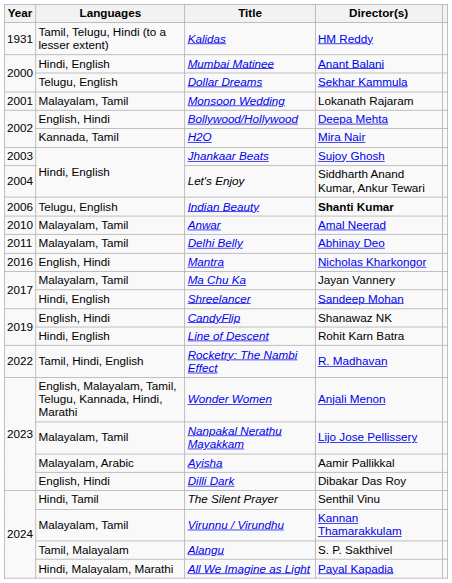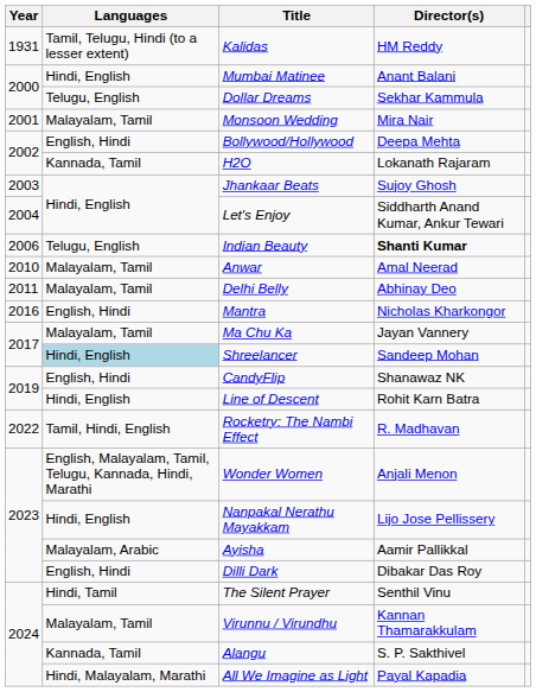 <table class="wikitable">
 <tr>
 <th>Year</th>
 <th>Languages</th>
 <th>Title</th>
 <th>Director(s)</th>
 <th class="unsortable"></th>
 </tr>
 <tr>
 <td>1931</td>
 <td>Tamil, Telugu, Hindi (to a lesser extent)</td>
 <td><em><a href='#'>Kalidas</a></em></td>
 <td><a href='#'>HM Reddy</a></td>
 <td></td>
 </tr>
 <tr>
 <td rowspan="2">2000</td>
 <td>Hindi, English</td>
 <td><em><a href='#'>Mumbai Matinee</a></em></td>
 <td><a href='#'>Anant Balani</a></td>
 <td></td>
 </tr>
 <tr>
 <td>Telugu, English</td>
 <td><em><a href='#'>Dollar Dreams</a></em></td>
 <td><a href='#'>Sekhar Kammula</a></td>
 <td style="text-align:center;"></td>
 </tr>
 <tr>
 <td>2001</td>
 <td>Malayalam, Tamil</td>
 <td><em><a href='#'>Monsoon Wedding</a></em></td>
-<td>Lokanath Rajaram</td>
+<td><a href='#'>Mira Nair</a></td>
 <td></td>
 </tr>
 <tr>
 <td rowspan="2">2002</td>
 <td>English, Hindi</td>
 <td><em><a href='#'>Bollywood/Hollywood</a></em></td>
 <td><a href='#'>Deepa Mehta</a></td>
 <td></td>
 </tr>
 <tr>
 <td>Kannada, Tamil</td>
 <td><em><a href='#'>H2O</a></em></td>
-<td><a href='#'>Mira Nair</a></td>
+<td>Lokanath Rajaram</td>
 <td></td>
 </tr>
 <tr>
 <td>2003</td>
 <td rowspan="2">Hindi, English</td>
 <td><em><a href='#'>Jhankaar Beats</a></em></td>
 <td><a href='#'>Sujoy Ghosh</a></td>
 <td></td>
 </tr>
 <tr>
 <td>2004</td>
 <td><em>Let's Enjoy</em></td>
 <td>Siddharth Anand Kumar, Ankur Tewari</td>
 <td></td>
 </tr>
 <tr>
 <td>2006</td>
 <td>Telugu, English</td>
 <td><em><a href='#'>Indian Beauty</a></em></td>
 <td><strong>Shanti Kumar</strong></td>
 <td></td>
 </tr>
 <tr>
 <td>2010</td>
 <td>Malayalam, Tamil</td>
 <td><em><a href='#'>Anwar</a></em></td>
 <td><a href='#'>Amal Neerad</a></td>
 <td></td>
 </tr>
 <tr>
 <td>2011</td>
 <td>Malayalam, Tamil</td>
 <td><em><a href='#'>Delhi Belly</a></em></td>
 <td><a href='#'>Abhinay Deo</a></td>
 <td></td>
 </tr>
 <tr>
 <td>2016</td>
 <td>English, Hindi</td>
 <td><em><a href='#'>Mantra</a></em></td>
 <td><a href='#'>Nicholas Kharkongor</a></td>
 <td></td>
 </tr>
 <tr>
 <td rowspan="2">2017</td>
 <td>Malayalam, Tamil</td>
 <td><em><a href='#'>Ma Chu Ka</a></em></td>
 <td>Jayan Vannery</td>
 <td></td>
 </tr>
 <tr>
-<td>Hindi, English</td>
+<td style="background: lightblue;">Hindi, English</td>
 <td><em><a href='#'>Shreelancer</a></em></td>
 <td><a href='#'>Sandeep Mohan</a></td>
 <td></td>
 </tr>
 <tr>
 <td rowspan="2">2019</td>
 <td>English, Hindi</td>
 <td><em><a href='#'>CandyFlip</a></em></td>
 <td>Shanawaz NK</td>
 <td></td>
 </tr>
 <tr>
 <td>Hindi, English</td>
 <td><em><a href='#'>Line of Descent</a></em></td>
 <td>Rohit Karn Batra</td>
 <td></td>
 </tr>
 <tr>
 <td>2022</td>
 <td>Tamil, Hindi, English</td>
 <td><em><a href='#'>Rocketry: The Nambi Effect</a></em></td>
 <td><a href='#'>R. Madhavan</a></td>
 <td></td>
 </tr>
 <tr>
 <td rowspan="4">2023</td>
 <td>English, Malayalam, Tamil, Telugu, Kannada, Hindi, Marathi</td>
 <td><em><a href='#'>Wonder Women</a></em></td>
 <td><a href='#'>Anjali Menon</a></td>
 <td></td>
 </tr>
 <tr>
-<td>Malayalam, Tamil</td>
+<td>Hindi, English</td>
 <td><em><a href='#'>Nanpakal Nerathu Mayakkam</a></em></td>
 <td><a href='#'>Lijo Jose Pellissery</a></td>
 <td></td>
 </tr>
 <tr>
 <td>Malayalam, Arabic</td>
 <td><em><a href='#'>Ayisha</a></em></td>
 <td>Aamir Pallikkal</td>
 <td></td>
 </tr>
 <tr>
 <td>English, Hindi</td>
 <td><em><a href='#'>Dilli Dark</a></em></td>
 <td>Dibakar Das Roy</td>
 <td></td>
 </tr>
 <tr>
 <td rowspan="4">2024</td>
 <td>Hindi, Tamil</td>
 <td><em>The Silent Prayer</em></td>
 <td>Senthil Vinu</td>
 <td></td>
 </tr>
 <tr>
 <td>Malayalam, Tamil</td>
 <td><em><a href='#'> Virunnu / Virundhu</a></em></td>
 <td><a href='#'>Kannan Thamarakkulam</a></td>
 <td></td>
 </tr>
 <tr>
-<td>Tamil, Malayalam</td>
+<td>Kannada, Tamil</td>
 <td><em><a href='#'>Alangu</a></em></td>
 <td>S. P. Sakthivel</td>
 <td></td>
 </tr>
 <tr>
 <td>Hindi, Malayalam, Marathi</td>
 <td><em><a href='#'>All We Imagine as Light</a></em></td>
 <td><a href='#'>Payal Kapadia</a></td>
 <td></td>
 </tr>
 </table>
